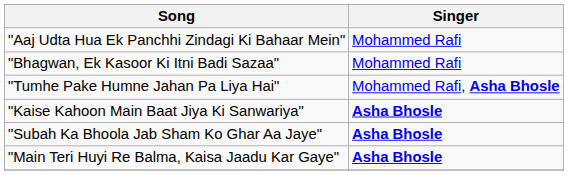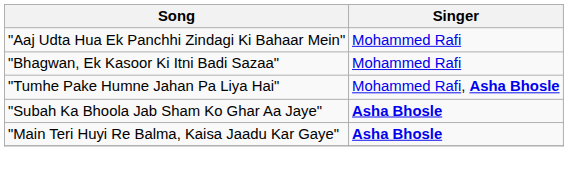 <table class="wikitable">
 <tr>
 <th>Song</th>
 <th>Singer</th>
 </tr>
 <tr>
 <td>"Aaj Udta Hua Ek Panchhi Zindagi Ki Bahaar Mein"</td>
 <td><a href='#'>Mohammed Rafi</a></td>
 </tr>
 <tr>
 <td>"Bhagwan, Ek Kasoor Ki Itni Badi Sazaa"</td>
 <td><a href='#'>Mohammed Rafi</a></td>
 </tr>
 <tr>
 <td>"Tumhe Pake Humne Jahan Pa Liya Hai"</td>
 <td><a href='#'>Mohammed Rafi</a>, <strong><a href='#'>Asha Bhosle</a></strong></td>
 </tr>
 <tr>
-<td>"Kaise Kahoon Main Baat Jiya Ki Sanwariya"</td>
-<td><strong><a href='#'>Asha Bhosle</a></strong></td>
-</tr>
-<tr>
 <td>"Subah Ka Bhoola Jab Sham Ko Ghar Aa Jaye"</td>
 <td><strong><a href='#'>Asha Bhosle</a></strong></td>
 </tr>
 <tr>
 <td>"Main Teri Huyi Re Balma, Kaisa Jaadu Kar Gaye"</td>
 <td><strong><a href='#'>Asha Bhosle</a></strong></td>
 </tr>
 <tr>
 </tr>
 </table>
